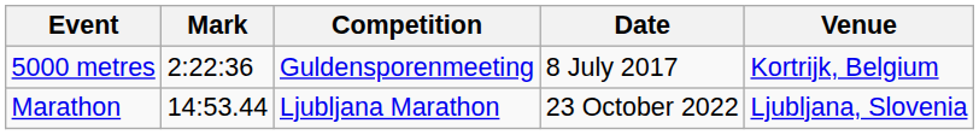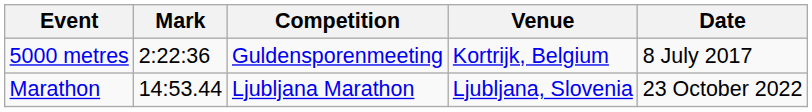 <table class=wikitable>
 <tr>
 <th>Event</th>
 <th>Mark</th>
 <th>Competition</th>
+<th>Venue</th>
 <th>Date</th>
-<th>Venue</th>
 </tr>
 <tr>
 <td><a href='#'>5000 metres</a></td>
 <td>2:22:36</td>
 <td><a href='#'>Guldensporenmeeting</a></td>
+<td><a href='#'>Kortrijk, Belgium</a></td>
 <td>8 July 2017</td>
-<td><a href='#'>Kortrijk, Belgium</a></td>
 </tr>
 <tr>
 <td><a href='#'>Marathon</a></td>
 <td>14:53.44</td>
 <td><a href='#'>Ljubljana Marathon</a></td>
+<td><a href='#'>Ljubljana, Slovenia</a></td>
 <td>23 October 2022</td>
-<td><a href='#'>Ljubljana, Slovenia</a></td>
 </tr>
 </table>
